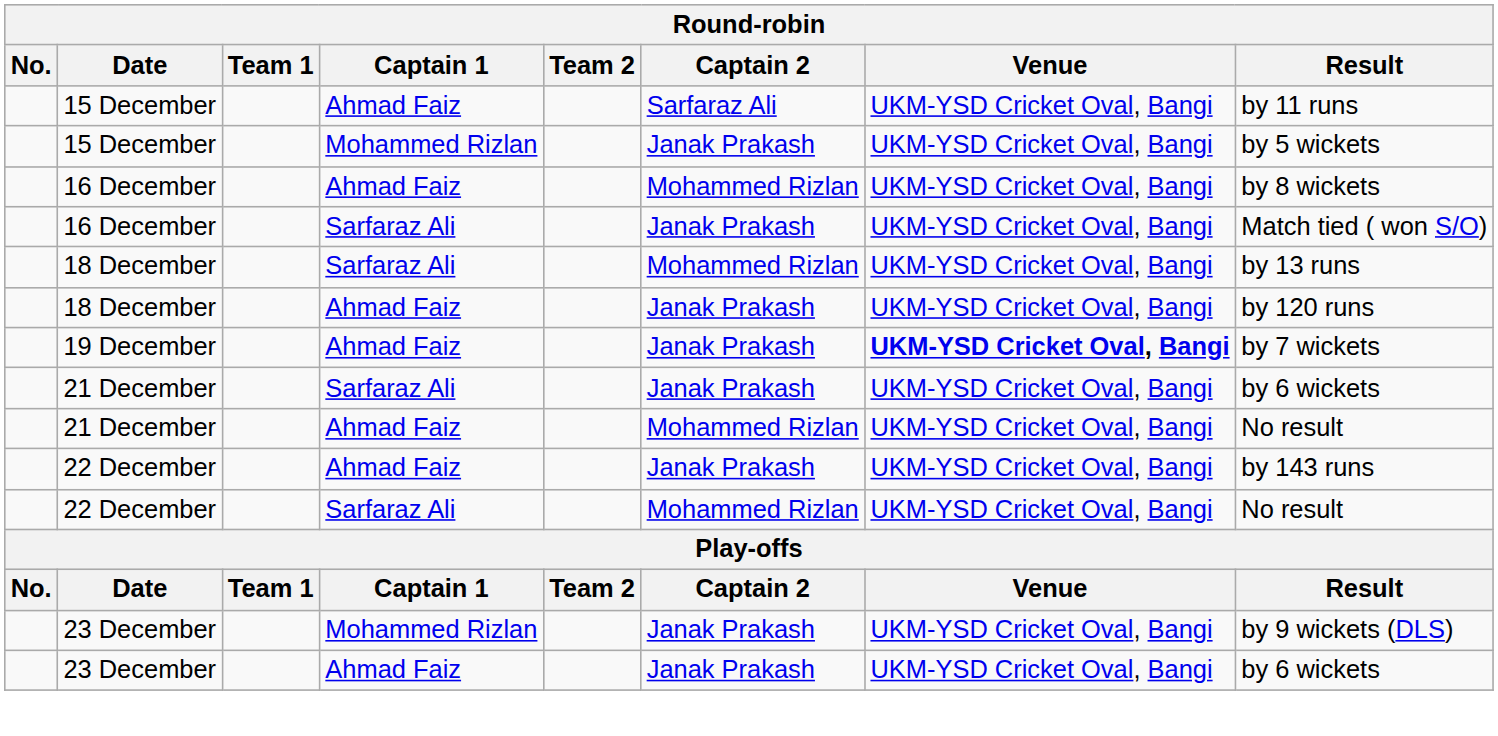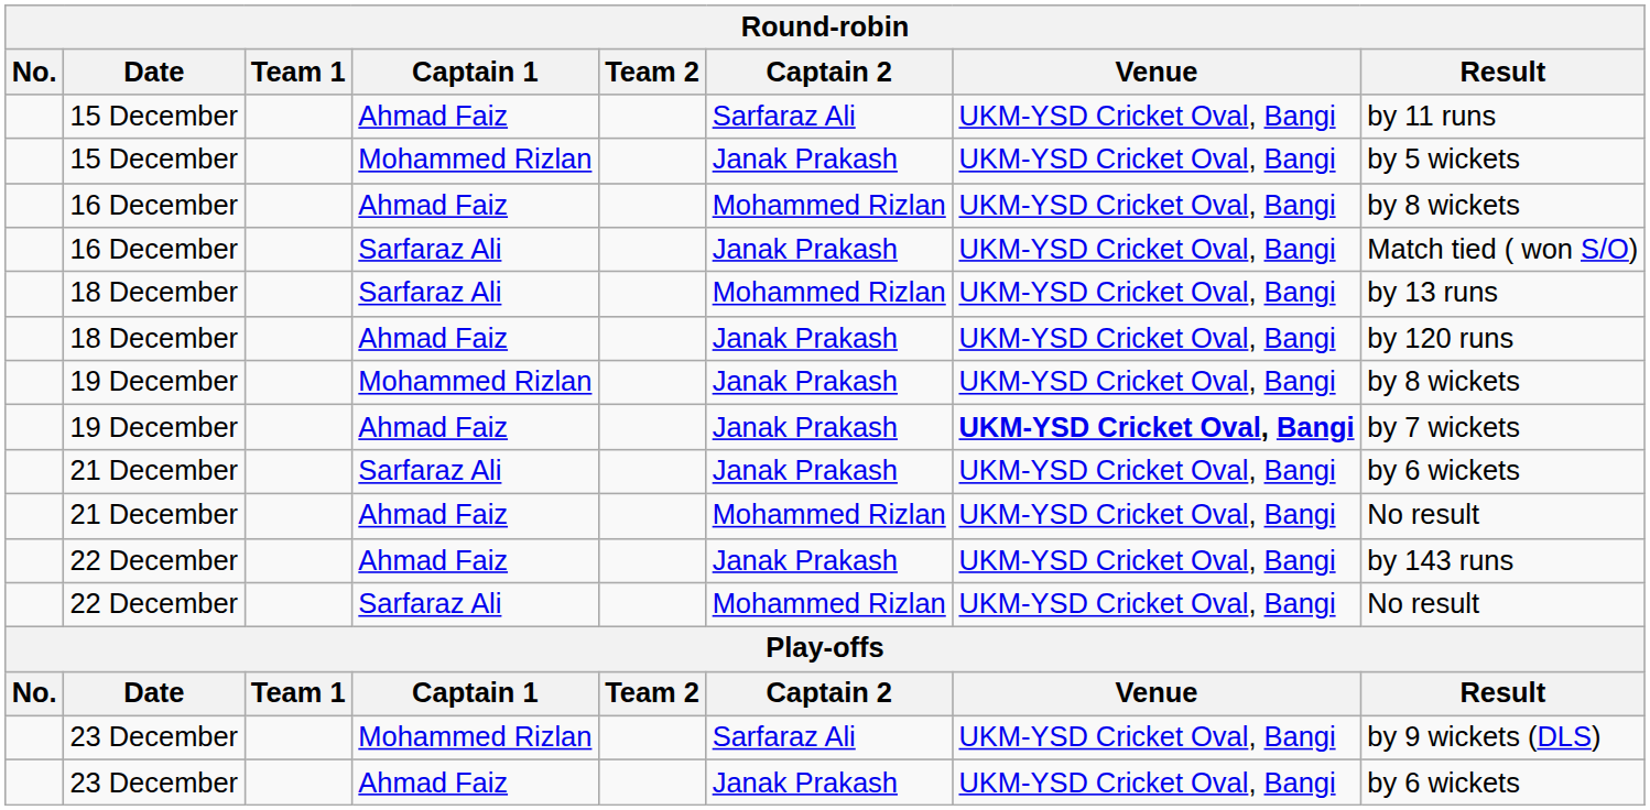 <table class="wikitable">
 <tr>
 <th colspan="8">Round-robin</th>
 </tr>
 <tr>
 <th>No.</th>
 <th>Date</th>
 <th>Team 1</th>
 <th>Captain 1</th>
 <th>Team 2</th>
 <th>Captain 2</th>
 <th>Venue</th>
 <th>Result</th>
 </tr>
 <tr>
 <td></td>
 <td>15 December</td>
 <td></td>
 <td><a href='#'>Ahmad Faiz</a></td>
 <td></td>
 <td><a href='#'>Sarfaraz Ali</a></td>
 <td><a href='#'>UKM-YSD Cricket Oval</a>, <a href='#'>Bangi</a></td>
 <td> by 11 runs</td>
 </tr>
 <tr>
 <td></td>
 <td>15 December</td>
 <td></td>
 <td><a href='#'>Mohammed Rizlan</a></td>
 <td></td>
 <td><a href='#'>Janak Prakash</a></td>
 <td><a href='#'>UKM-YSD Cricket Oval</a>, <a href='#'>Bangi</a></td>
 <td> by 5 wickets</td>
 </tr>
 <tr>
 <td></td>
 <td>16 December</td>
 <td></td>
 <td><a href='#'>Ahmad Faiz</a></td>
 <td></td>
 <td><a href='#'>Mohammed Rizlan</a></td>
 <td><a href='#'>UKM-YSD Cricket Oval</a>, <a href='#'>Bangi</a></td>
 <td> by 8 wickets</td>
 </tr>
 <tr>
 <td></td>
 <td>16 December</td>
 <td></td>
 <td><a href='#'>Sarfaraz Ali</a></td>
 <td></td>
 <td><a href='#'>Janak Prakash</a></td>
 <td><a href='#'>UKM-YSD Cricket Oval</a>, <a href='#'>Bangi</a></td>
 <td>Match tied ( won <a href='#'>S/O</a>)</td>
 </tr>
 <tr>
 <td></td>
 <td>18 December</td>
 <td></td>
 <td><a href='#'>Sarfaraz Ali</a></td>
 <td></td>
 <td><a href='#'>Mohammed Rizlan</a></td>
 <td><a href='#'>UKM-YSD Cricket Oval</a>, <a href='#'>Bangi</a></td>
 <td> by 13 runs</td>
 </tr>
 <tr>
 <td></td>
 <td>18 December</td>
 <td></td>
 <td><a href='#'>Ahmad Faiz</a></td>
 <td></td>
 <td><a href='#'>Janak Prakash</a></td>
 <td><a href='#'>UKM-YSD Cricket Oval</a>, <a href='#'>Bangi</a></td>
 <td> by 120 runs</td>
 </tr>
 <tr>
 <td></td>
 <td>19 December</td>
 <td></td>
+<td><a href='#'>Mohammed Rizlan</a></td>
+<td></td>
+<td><a href='#'>Janak Prakash</a></td>
+<td><a href='#'>UKM-YSD Cricket Oval</a>, <a href='#'>Bangi</a></td>
+<td> by 8 wickets</td>
+</tr>
+<tr>
+<td></td>
+<td>19 December</td>
+<td></td>
 <td><a href='#'>Ahmad Faiz</a></td>
 <td></td>
 <td><a href='#'>Janak Prakash</a></td>
 <td><strong><a href='#'>UKM-YSD Cricket Oval</a>, <a href='#'>Bangi</a></strong></td>
 <td> by 7 wickets</td>
 </tr>
 <tr>
 <td></td>
 <td>21 December</td>
 <td></td>
 <td><a href='#'>Sarfaraz Ali</a></td>
 <td></td>
 <td><a href='#'>Janak Prakash</a></td>
 <td><a href='#'>UKM-YSD Cricket Oval</a>, <a href='#'>Bangi</a></td>
 <td> by 6 wickets</td>
 </tr>
 <tr>
 <td></td>
 <td>21 December</td>
 <td></td>
 <td><a href='#'>Ahmad Faiz</a></td>
 <td></td>
 <td><a href='#'>Mohammed Rizlan</a></td>
 <td><a href='#'>UKM-YSD Cricket Oval</a>, <a href='#'>Bangi</a></td>
 <td>No result</td>
 </tr>
 <tr>
 <td></td>
 <td>22 December</td>
 <td></td>
 <td><a href='#'>Ahmad Faiz</a></td>
 <td></td>
 <td><a href='#'>Janak Prakash</a></td>
 <td><a href='#'>UKM-YSD Cricket Oval</a>, <a href='#'>Bangi</a></td>
 <td> by 143 runs</td>
 </tr>
 <tr>
 <td></td>
 <td>22 December</td>
 <td></td>
 <td><a href='#'>Sarfaraz Ali</a></td>
 <td></td>
 <td><a href='#'>Mohammed Rizlan</a></td>
 <td><a href='#'>UKM-YSD Cricket Oval</a>, <a href='#'>Bangi</a></td>
 <td>No result</td>
 </tr>
 <tr>
 <th colspan="8">Play-offs</th>
 </tr>
 <tr>
 <th>No.</th>
 <th>Date</th>
 <th>Team 1</th>
 <th>Captain 1</th>
 <th>Team 2</th>
 <th>Captain 2</th>
 <th>Venue</th>
 <th>Result</th>
 </tr>
 <tr>
 <td></td>
 <td>23 December</td>
 <td></td>
 <td><a href='#'>Mohammed Rizlan</a></td>
 <td></td>
-<td><a href='#'>Janak Prakash</a></td>
+<td><a href='#'>Sarfaraz Ali</a></td>
 <td><a href='#'>UKM-YSD Cricket Oval</a>, <a href='#'>Bangi</a></td>
 <td> by 9 wickets (<a href='#'>DLS</a>)</td>
 </tr>
 <tr>
 <td></td>
 <td>23 December</td>
 <td></td>
 <td><a href='#'>Ahmad Faiz</a></td>
 <td></td>
 <td><a href='#'>Janak Prakash</a></td>
 <td><a href='#'>UKM-YSD Cricket Oval</a>, <a href='#'>Bangi</a></td>
 <td> by 6 wickets</td>
 </tr>
 </table>
